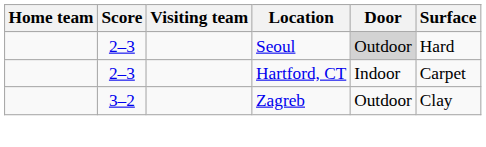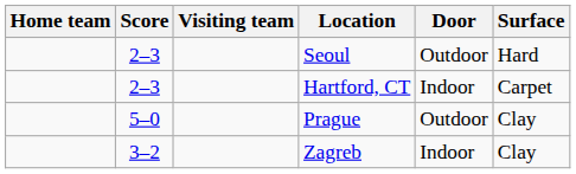 <table class="wikitable" style="border:1px solid #aaa;">
 <tr>
 <th>Home team</th>
 <th>Score</th>
 <th>Visiting team</th>
 <th>Location</th>
 <th>Door</th>
 <th>Surface</th>
 </tr>
 <tr>
 <td></td>
 <td style="text-align:center;"><a href='#'>2–3</a></td>
 <td><strong></strong></td>
 <td><a href='#'>Seoul</a></td>
-<td style="background: lightgrey;">Outdoor</td>
+<td>Outdoor</td>
 <td>Hard</td>
 </tr>
 <tr>
 <td></td>
 <td style="text-align:center;"><a href='#'>2–3</a></td>
 <td><strong></strong></td>
 <td><a href='#'>Hartford, CT</a></td>
 <td>Indoor</td>
 <td>Carpet</td>
 </tr>
 <tr>
 <td><strong></strong></td>
+<td style="text-align:center;"><a href='#'>5–0</a></td>
+<td></td>
+<td><a href='#'>Prague</a></td>
+<td>Outdoor</td>
+<td>Clay</td>
+</tr>
+<tr>
+<td><strong></strong></td>
 <td style="text-align:center;"><a href='#'>3–2</a></td>
 <td></td>
 <td><a href='#'>Zagreb</a></td>
-<td>Outdoor</td>
+<td>Indoor</td>
 <td>Clay</td>
 </tr>
 </table>
